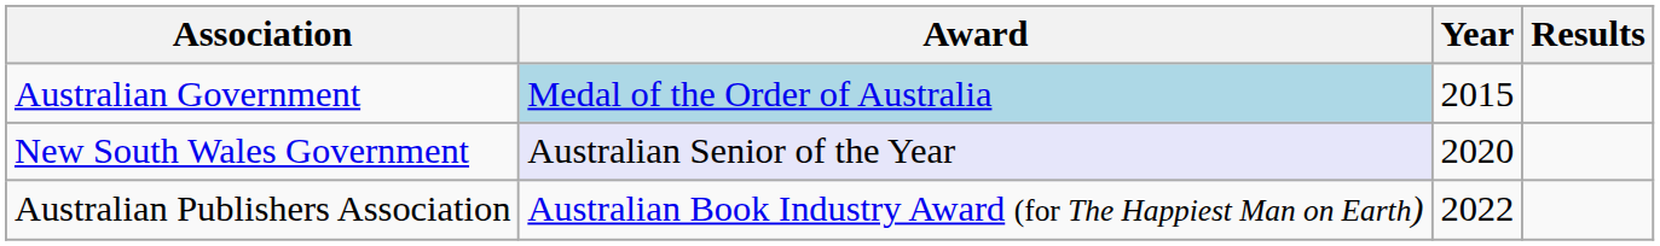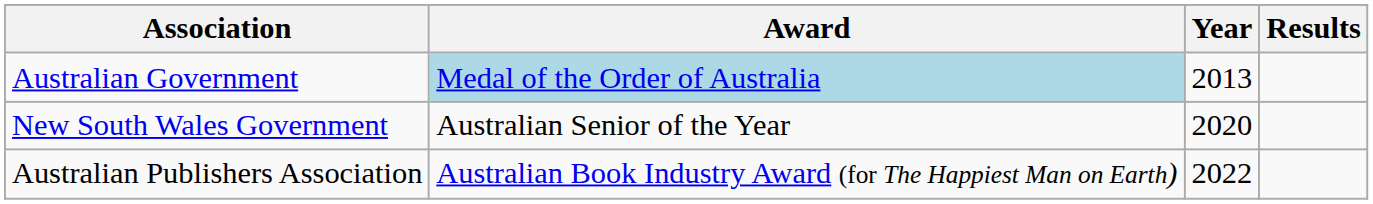 <table class="wikitable sortable">
 <tr>
 <th>Association</th>
 <th>Award</th>
 <th>Year</th>
 <th>Results</th>
 </tr>
 <tr>
 <td><a href='#'>Australian Government</a></td>
 <td style="background: lightblue;"><a href='#'>Medal of the Order of Australia</a></td>
-<td>2015</td>
+<td>2013</td>
 <td></td>
 </tr>
 <tr>
 <td><a href='#'>New South Wales Government</a></td>
-<td style="background: lavender;">Australian Senior of the Year</td>
+<td>Australian Senior of the Year</td>
 <td>2020</td>
 <td></td>
 </tr>
 <tr>
 <td>Australian Publishers Association</td>
 <td><a href='#'>Australian Book Industry Award</a> <small>(for <em>The Happiest Man on Earth</em></small><em>)</em></td>
 <td>2022</td>
 <td></td>
 </tr>
 </table>
